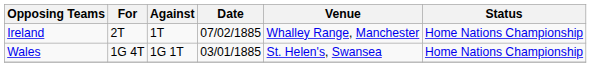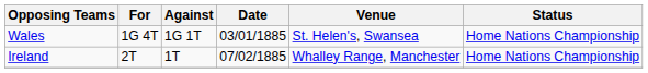 <table class="wikitable">
 <tr>
 <th>Opposing Teams</th>
 <th>For</th>
 <th>Against</th>
 <th>Date</th>
 <th>Venue</th>
 <th>Status</th>
 </tr>
 <tr>
+<td><a href='#'>Wales</a></td>
+<td>1G 4T</td>
+<td>1G 1T</td>
+<td>03/01/1885</td>
+<td><a href='#'>St. Helen's</a>, <a href='#'>Swansea</a></td>
+<td><a href='#'>Home Nations Championship</a></td>
+</tr>
+<tr>
 <td><a href='#'>Ireland</a></td>
 <td>2T</td>
 <td>1T</td>
 <td>07/02/1885</td>
 <td><a href='#'>Whalley Range</a>, <a href='#'>Manchester</a></td>
 <td><a href='#'>Home Nations Championship</a></td>
 </tr>
 <tr>
-<td><a href='#'>Wales</a></td>
-<td>1G 4T</td>
-<td>1G 1T</td>
-<td>03/01/1885</td>
-<td><a href='#'>St. Helen's</a>, <a href='#'>Swansea</a></td>
-<td><a href='#'>Home Nations Championship</a></td>
-</tr>
-<tr>
 </tr>
 </table>
